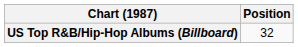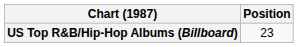 <table class="wikitable plainrowheaders" style="text-align:center">
 <tr>
 <th scope="col">Chart (1987)</th>
 <th scope="col">Position</th>
 </tr>
 <tr>
 <th scope="row">US Top R&B/Hip-Hop Albums (<em>Billboard</em>)</th>
-<td>32</td>
+<td>23</td>
 </tr>
 </table>
